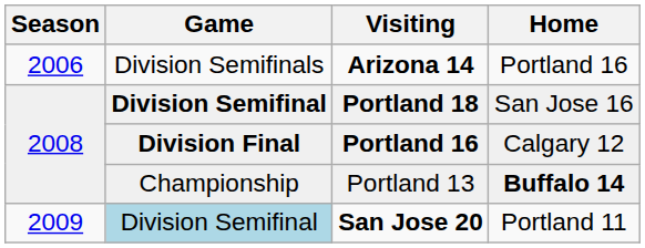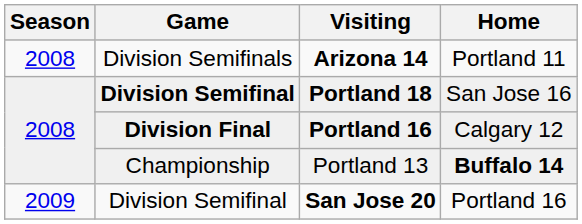 <table class="wikitable">
 <tr>
 <th>Season</th>
 <th>Game</th>
 <th>Visiting</th>
 <th>Home</th>
 </tr>
 <tr ALIGN=center>
-<td><a href='#'>2006</a></td>
+<td><a href='#'>2008</a></td>
 <td>Division Semifinals</td>
 <td><strong>Arizona 14</strong></td>
-<td>Portland 16</td>
+<td>Portland 11</td>
 </tr>
 <tr ALIGN=center bgcolor="#f0f0f0">
 <td rowspan="3"><a href='#'>2008</a></td>
 <td><strong>Division Semifinal</strong></td>
 <td><strong>Portland 18</strong></td>
 <td>San Jose 16</td>
 </tr>
 <tr ALIGN=center bgcolor="#f0f0f0">
 <td><strong>Division Final</strong></td>
 <td><strong>Portland 16</strong></td>
 <td>Calgary 12</td>
 </tr>
 <tr ALIGN=center bgcolor="#f0f0f0">
 <td>Championship</td>
 <td>Portland 13</td>
 <td><strong>Buffalo 14</strong></td>
 </tr>
 <tr ALIGN=center>
 <td rowspan="3"><a href='#'>2009</a></td>
-<td style="background: lightblue;">Division Semifinal</td>
+<td>Division Semifinal</td>
 <td><strong>San Jose 20</strong></td>
-<td>Portland 11</td>
+<td>Portland 16</td>
 </tr>
 </table>
